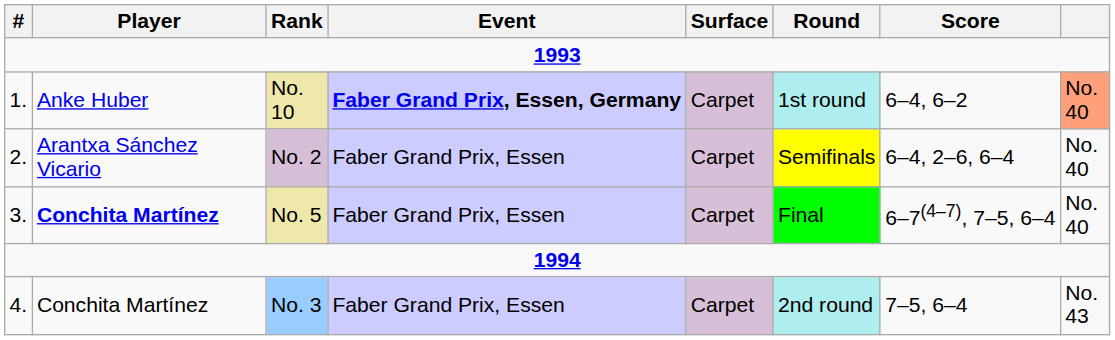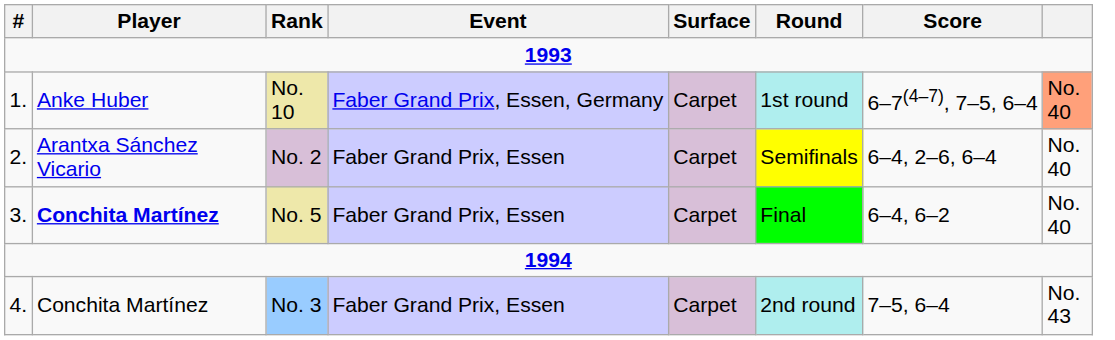 <table class="wikitable sortable">
 <tr>
 <th>#</th>
 <th width=170>Player</th>
 <th width=30>Rank</th>
 <th>Event</th>
 <th>Surface</th>
 <th>Round</th>
 <th>Score</th>
 <th width=30></th>
 </tr>
 <tr>
 <td colspan=8 style=text-align:center><strong><a href='#'>1993</a></strong></td>
 </tr>
 <tr>
 <td>1.</td>
 <td> <a href='#'>Anke Huber</a></td>
 <td bgcolor=EEE8AA>No. 10</td>
-<td bgcolor=ccccff><strong><a href='#'>Faber Grand Prix</a>, Essen, Germany</strong></td>
+<td bgcolor=ccccff><a href='#'>Faber Grand Prix</a>, Essen, Germany</td>
 <td bgcolor=thistle>Carpet</td>
 <td bgcolor=afeeee>1st round</td>
-<td>6–4, 6–2</td>
+<td>6–7<sup>(4–7)</sup>, 7–5, 6–4</td>
 <td style="background: lightsalmon;">No. 40</td>
 </tr>
 <tr>
 <td>2.</td>
 <td> <a href='#'>Arantxa Sánchez Vicario</a></td>
 <td bgcolor=thistle>No. 2</td>
 <td bgcolor=ccccff>Faber Grand Prix, Essen</td>
 <td bgcolor=thistle>Carpet</td>
 <td bgcolor=yellow>Semifinals</td>
 <td>6–4, 2–6, 6–4</td>
 <td>No. 40</td>
 </tr>
 <tr>
 <td>3.</td>
 <td><strong> <a href='#'>Conchita Martínez</a></strong></td>
 <td bgcolor=EEE8AA>No. 5</td>
 <td bgcolor=ccccff>Faber Grand Prix, Essen</td>
 <td bgcolor=thistle>Carpet</td>
 <td bgcolor=lime>Final</td>
-<td>6–7<sup>(4–7)</sup>, 7–5, 6–4</td>
+<td>6–4, 6–2</td>
 <td>No. 40</td>
 </tr>
 <tr>
 <td colspan=8 style=text-align:center><strong><a href='#'>1994</a></strong></td>
 </tr>
 <tr>
 <td>4.</td>
 <td> Conchita Martínez</td>
 <td bgcolor=99ccff>No. 3</td>
 <td bgcolor=ccccff>Faber Grand Prix, Essen</td>
 <td bgcolor=thistle>Carpet</td>
 <td bgcolor=afeeee>2nd round</td>
 <td>7–5, 6–4</td>
 <td>No. 43</td>
 </tr>
 </table>
